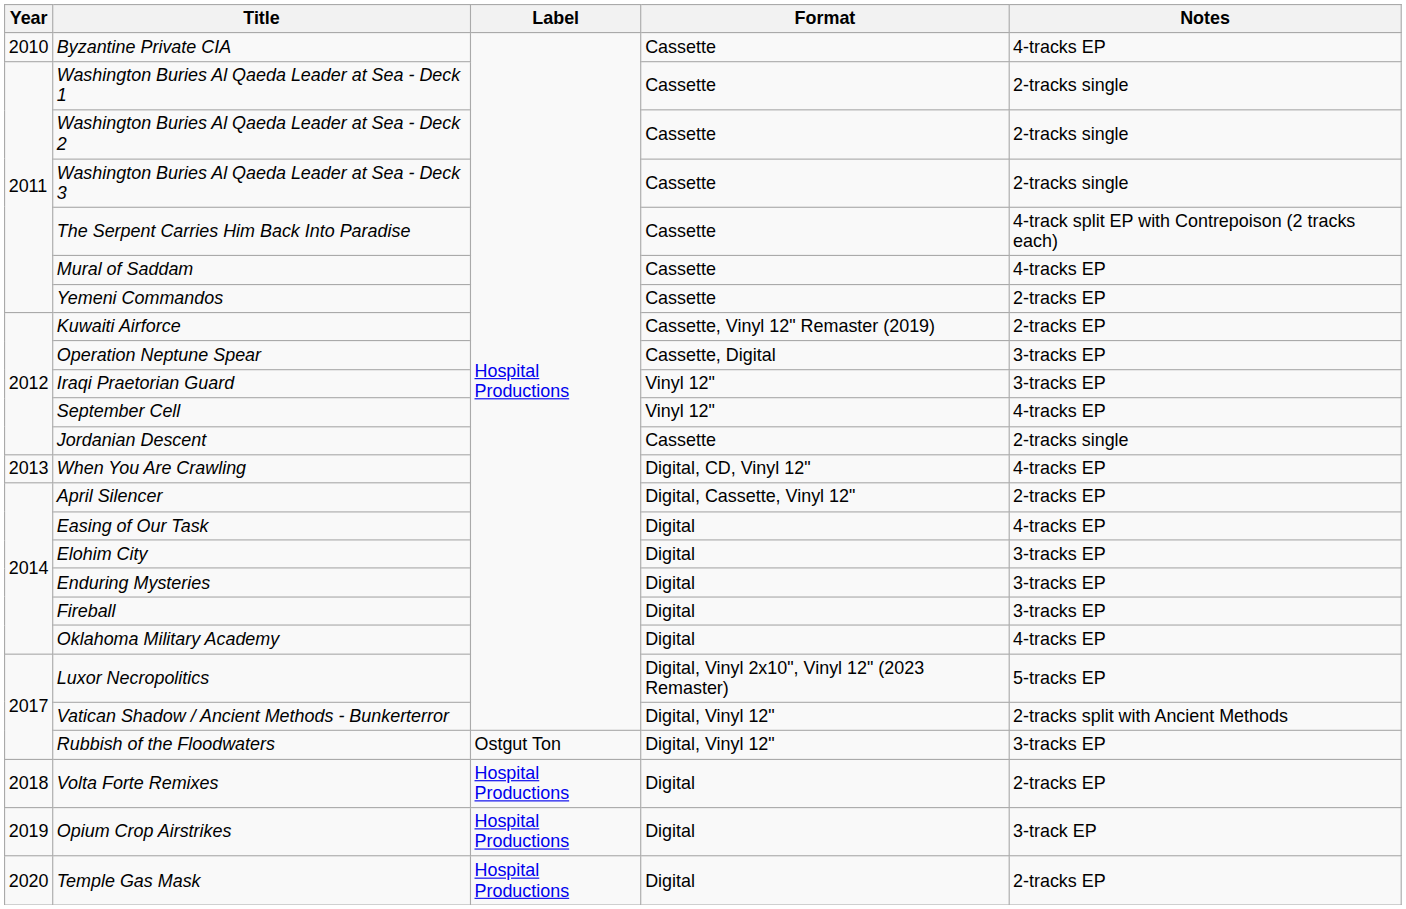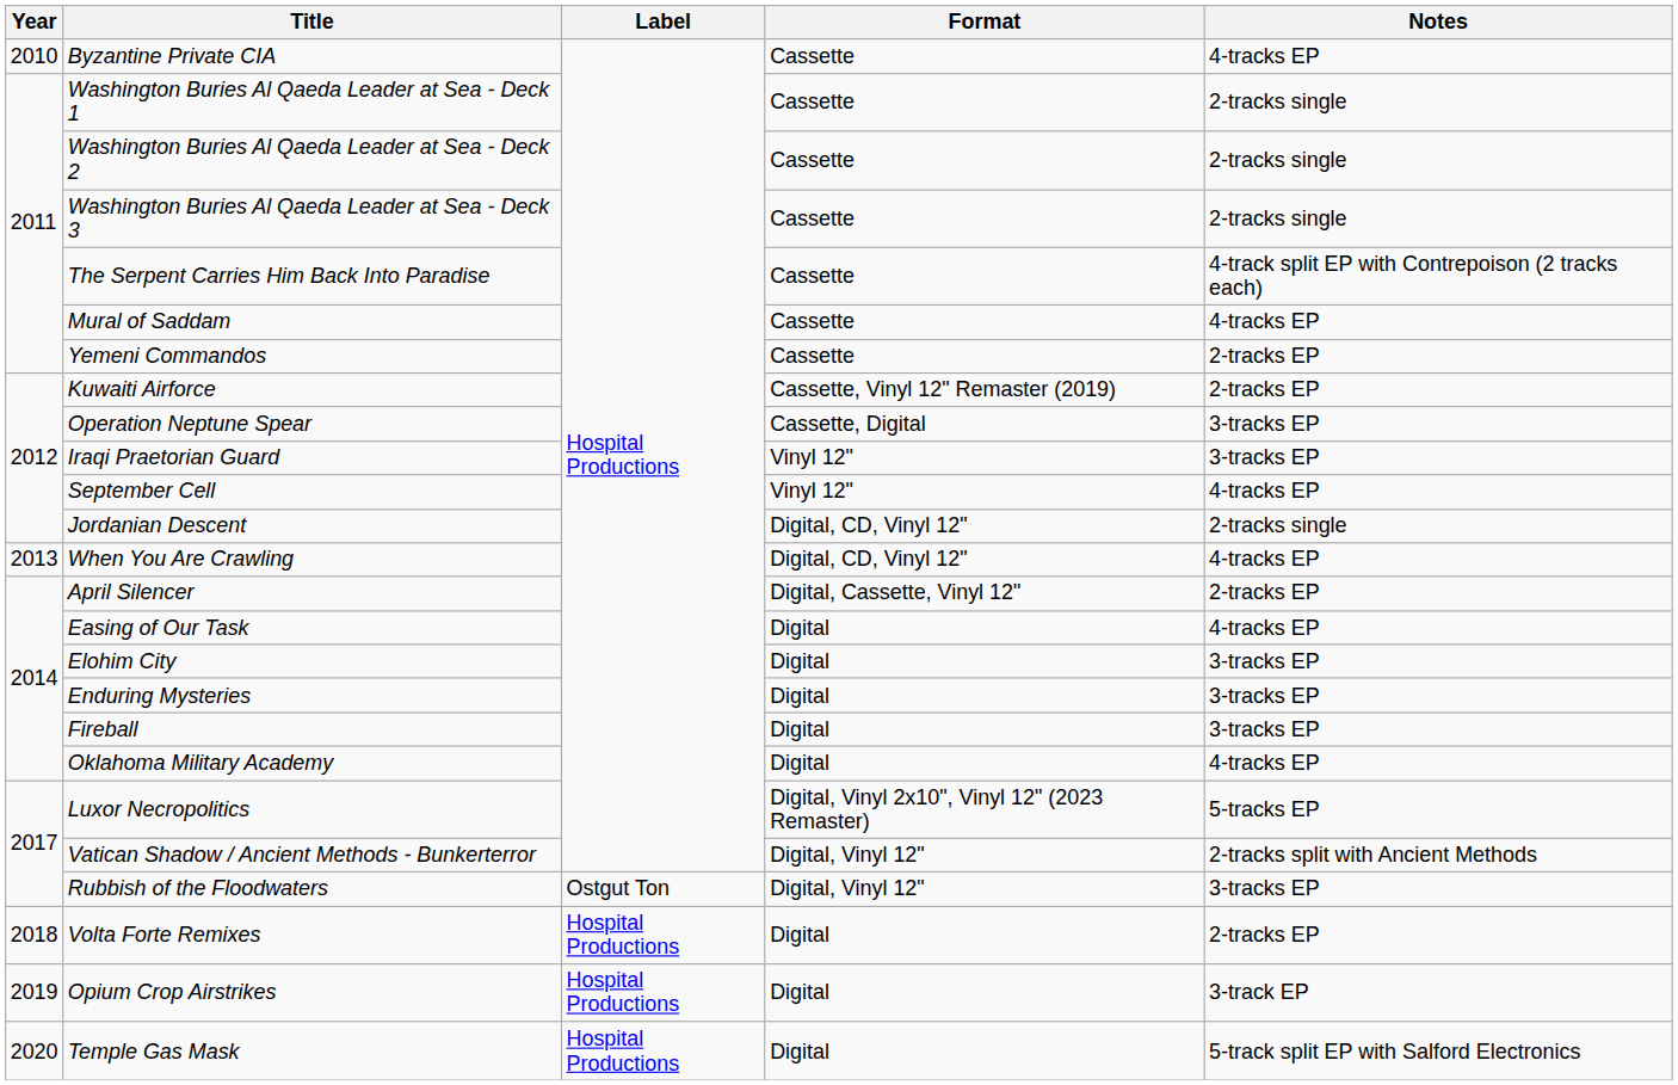 <table class="wikitable">
 <tr>
 <th>Year</th>
 <th>Title</th>
 <th>Label</th>
 <th>Format</th>
 <th>Notes</th>
 </tr>
 <tr>
 <td>2010</td>
 <td><em>Byzantine Private CIA</em></td>
 <td rowspan="21"><a href='#'>Hospital Productions</a></td>
 <td>Cassette</td>
 <td>4-tracks EP</td>
 </tr>
 <tr>
 <td rowspan=6>2011</td>
 <td><em>Washington Buries Al Qaeda Leader at Sea - Deck 1</em></td>
 <td>Cassette</td>
 <td>2-tracks single</td>
 </tr>
 <tr>
 <td><em>Washington Buries Al Qaeda Leader at Sea - Deck 2</em></td>
 <td>Cassette</td>
 <td>2-tracks single</td>
 </tr>
 <tr>
 <td><em>Washington Buries Al Qaeda Leader at Sea - Deck 3</em></td>
 <td>Cassette</td>
 <td>2-tracks single</td>
 </tr>
 <tr>
 <td><em>The Serpent Carries Him Back Into Paradise</em></td>
 <td>Cassette</td>
 <td>4-track split EP with Contrepoison (2 tracks each)</td>
 </tr>
 <tr>
 <td><em>Mural of Saddam</em></td>
 <td>Cassette</td>
 <td>4-tracks EP</td>
 </tr>
 <tr>
 <td><em>Yemeni Commandos</em></td>
 <td>Cassette</td>
 <td>2-tracks EP</td>
 </tr>
 <tr>
 <td rowspan=5>2012</td>
 <td><em>Kuwaiti Airforce</em></td>
 <td>Cassette, Vinyl 12" Remaster (2019)</td>
 <td>2-tracks EP</td>
 </tr>
 <tr>
 <td><em>Operation Neptune Spear</em></td>
 <td>Cassette, Digital</td>
 <td>3-tracks EP</td>
 </tr>
 <tr>
 <td><em>Iraqi Praetorian Guard</em></td>
 <td>Vinyl 12"</td>
 <td>3-tracks EP</td>
 </tr>
 <tr>
 <td><em>September Cell</em></td>
 <td>Vinyl 12"</td>
 <td>4-tracks EP</td>
 </tr>
 <tr>
 <td><em>Jordanian Descent</em></td>
-<td>Cassette</td>
+<td>Digital, CD, Vinyl 12"</td>
 <td>2-tracks single</td>
 </tr>
 <tr>
 <td>2013</td>
 <td><em>When You Are Crawling</em></td>
 <td>Digital, CD, Vinyl 12"</td>
 <td>4-tracks EP</td>
 </tr>
 <tr>
 <td rowspan=6>2014</td>
 <td><em>April Silencer</em></td>
 <td>Digital, Cassette, Vinyl 12"</td>
 <td>2-tracks EP</td>
 </tr>
 <tr>
 <td><em>Easing of Our Task</em></td>
 <td>Digital</td>
 <td>4-tracks EP</td>
 </tr>
 <tr>
 <td><em>Elohim City</em></td>
 <td>Digital</td>
 <td>3-tracks EP</td>
 </tr>
 <tr>
 <td><em>Enduring Mysteries</em></td>
 <td>Digital</td>
 <td>3-tracks EP</td>
 </tr>
 <tr>
 <td><em>Fireball</em></td>
 <td>Digital</td>
 <td>3-tracks EP</td>
 </tr>
 <tr>
 <td><em>Oklahoma Military Academy</em></td>
 <td>Digital</td>
 <td>4-tracks EP</td>
 </tr>
 <tr>
 <td rowspan="3">2017</td>
 <td><em>Luxor Necropolitics</em></td>
 <td>Digital, Vinyl 2x10", Vinyl 12" (2023 Remaster)</td>
 <td>5-tracks EP</td>
 </tr>
 <tr>
 <td><em>Vatican Shadow / Ancient Methods - Bunkerterror</em></td>
 <td>Digital, Vinyl 12"</td>
 <td>2-tracks split with Ancient Methods</td>
 </tr>
 <tr>
 <td><em>Rubbish of the Floodwaters</em></td>
 <td>Ostgut Ton</td>
 <td>Digital, Vinyl 12"</td>
 <td>3-tracks EP</td>
 </tr>
 <tr>
 <td>2018</td>
 <td><em>Volta Forte Remixes</em></td>
 <td><a href='#'>Hospital Productions</a></td>
 <td>Digital</td>
 <td>2-tracks EP</td>
 </tr>
 <tr>
 <td>2019</td>
 <td><em>Opium Crop Airstrikes</em></td>
 <td><a href='#'>Hospital Productions</a></td>
 <td>Digital</td>
 <td>3-track EP</td>
 </tr>
 <tr>
 <td>2020</td>
 <td><em>Temple Gas Mask</em></td>
 <td><a href='#'>Hospital Productions</a></td>
 <td>Digital</td>
-<td>2-tracks EP</td>
+<td>5-track split EP with Salford Electronics</td>
 </tr>
 </table>
